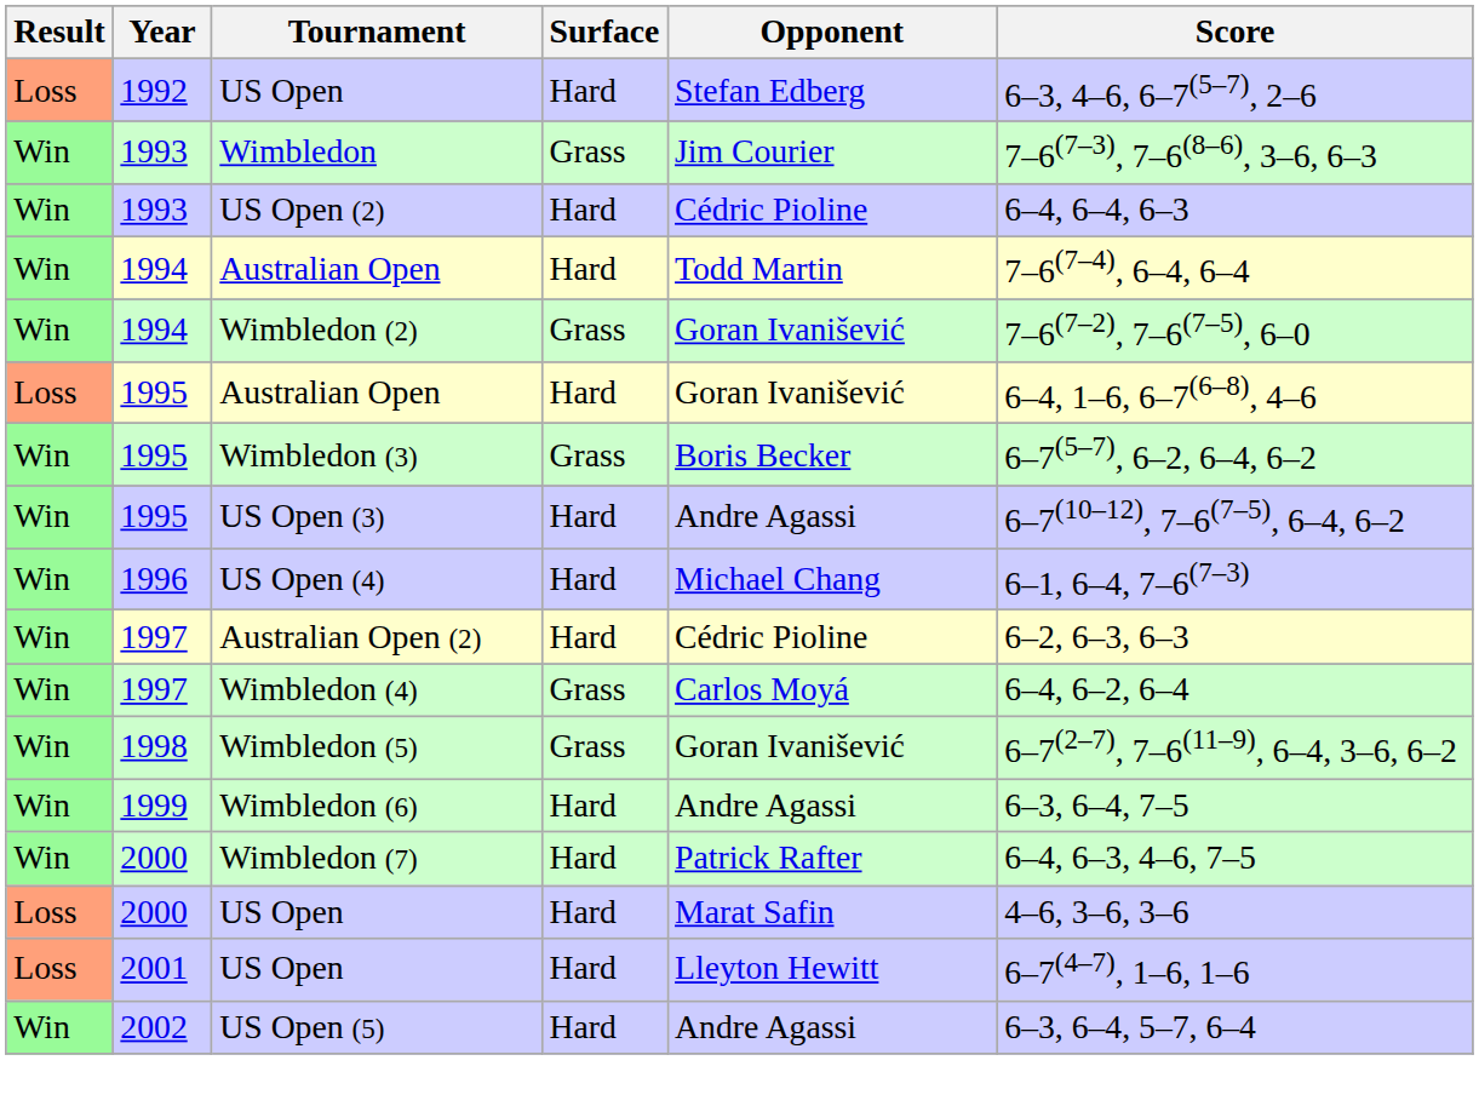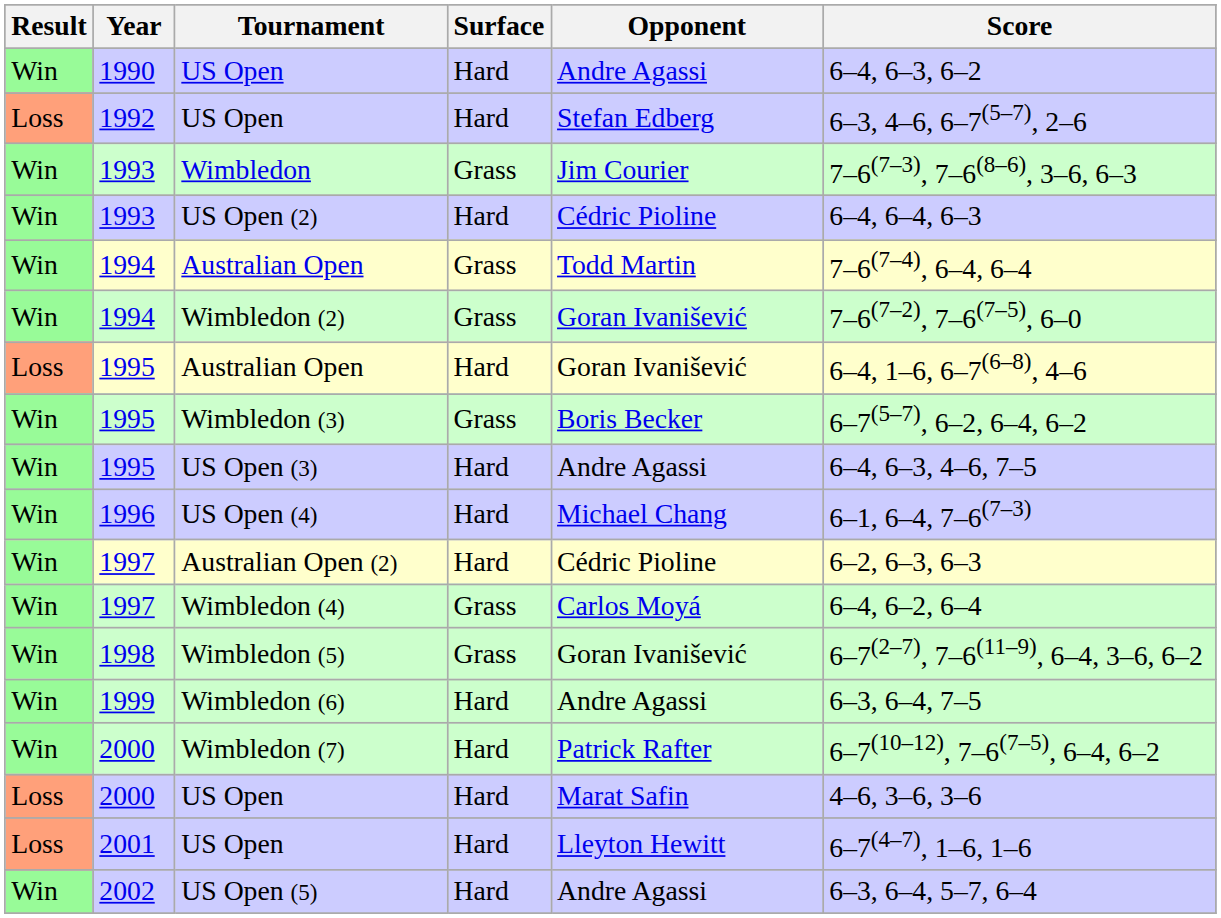 <table class="sortable wikitable">
 <tr>
 <th style="width:40px">Result</th>
 <th style="width:40px">Year</th>
 <th style="width:150px">Tournament</th>
 <th style="width:50px">Surface</th>
 <th style="width:150px">Opponent</th>
 <th style="width:220px" class="unsortable"><strong>Score</strong></th>
+</tr>
+<tr style="background:#ccccff;">
+<td style="background:#98fb98;">Win</td>
+<td><a href='#'>1990</a></td>
+<td><a href='#'>US Open</a></td>
+<td>Hard</td>
+<td> <a href='#'>Andre Agassi</a></td>
+<td>6–4, 6–3, 6–2</td>
 </tr>
 <tr style="background:#ccccff;">
 <td style="background:#ffa07a;">Loss</td>
 <td><a href='#'>1992</a></td>
 <td>US Open</td>
 <td>Hard</td>
 <td> <a href='#'>Stefan Edberg</a></td>
 <td>6–3, 4–6, 6–7<sup>(5–7)</sup>, 2–6</td>
 </tr>
 <tr style="background:#ccffcc;">
 <td style="background:#98fb98;">Win</td>
 <td><a href='#'>1993</a></td>
 <td><a href='#'>Wimbledon</a></td>
 <td>Grass</td>
 <td> <a href='#'>Jim Courier</a></td>
 <td>7–6<sup>(7–3)</sup>, 7–6<sup>(8–6)</sup>, 3–6, 6–3</td>
 </tr>
 <tr style="background:#ccccff;">
 <td style="background:#98fb98;">Win</td>
 <td><a href='#'>1993</a></td>
 <td>US Open <small>(2)</small></td>
 <td>Hard</td>
 <td> <a href='#'>Cédric Pioline</a></td>
 <td>6–4, 6–4, 6–3</td>
 </tr>
 <tr style="background:#ffffcc;">
 <td style="background:#98fb98;">Win</td>
 <td><a href='#'>1994</a></td>
 <td><a href='#'>Australian Open</a></td>
-<td>Hard</td>
+<td>Grass</td>
 <td> <a href='#'>Todd Martin</a></td>
 <td>7–6<sup>(7–4)</sup>, 6–4, 6–4</td>
 </tr>
 <tr style="background:#ccffcc;">
 <td style="background:#98fb98;">Win</td>
 <td><a href='#'>1994</a></td>
 <td>Wimbledon <small>(2)</small></td>
 <td>Grass</td>
 <td> <a href='#'>Goran Ivanišević</a></td>
 <td>7–6<sup>(7–2)</sup>, 7–6<sup>(7–5)</sup>, 6–0</td>
 </tr>
 <tr style="background:#ffffcc;">
 <td style="background:#ffa07a;">Loss</td>
 <td><a href='#'>1995</a></td>
 <td>Australian Open</td>
 <td>Hard</td>
 <td> Goran Ivanišević</td>
 <td>6–4, 1–6, 6–7<sup>(6–8)</sup>, 4–6</td>
 </tr>
 <tr style="background:#ccffcc;">
 <td style="background:#98fb98;">Win</td>
 <td><a href='#'>1995</a></td>
 <td>Wimbledon <small>(3)</small></td>
 <td>Grass</td>
 <td> <a href='#'>Boris Becker</a></td>
 <td>6–7<sup>(5–7)</sup>, 6–2, 6–4, 6–2</td>
 </tr>
 <tr style="background:#ccccff;">
 <td style="background:#98fb98;">Win</td>
 <td><a href='#'>1995</a></td>
 <td>US Open <small>(3)</small></td>
 <td>Hard</td>
 <td> Andre Agassi</td>
-<td>6–7<sup>(10–12)</sup>, 7–6<sup>(7–5)</sup>, 6–4, 6–2</td>
+<td>6–4, 6–3, 4–6, 7–5</td>
 </tr>
 <tr style="background:#ccccff;">
 <td style="background:#98fb98;">Win</td>
 <td><a href='#'>1996</a></td>
 <td>US Open <small>(4)</small></td>
 <td>Hard</td>
 <td> <a href='#'>Michael Chang</a></td>
 <td>6–1, 6–4, 7–6<sup>(7–3)</sup></td>
 </tr>
 <tr style="background:#ffffcc;">
 <td style="background:#98fb98;">Win</td>
 <td><a href='#'>1997</a></td>
 <td>Australian Open <small>(2)</small></td>
 <td>Hard</td>
 <td> Cédric Pioline</td>
 <td>6–2, 6–3, 6–3</td>
 </tr>
 <tr style="background:#ccffcc;">
 <td style="background:#98fb98;">Win</td>
 <td><a href='#'>1997</a></td>
 <td>Wimbledon <small>(4)</small></td>
 <td>Grass</td>
 <td> <a href='#'>Carlos Moyá</a></td>
 <td>6–4, 6–2, 6–4</td>
 </tr>
 <tr style="background:#ccffcc;">
 <td style="background:#98fb98;">Win</td>
 <td><a href='#'>1998</a></td>
 <td>Wimbledon <small>(5)</small></td>
 <td>Grass</td>
 <td> Goran Ivanišević</td>
 <td>6–7<sup>(2–7)</sup>, 7–6<sup>(11–9)</sup>, 6–4, 3–6, 6–2</td>
 </tr>
 <tr style="background:#ccffcc;">
 <td style="background:#98fb98;">Win</td>
 <td><a href='#'>1999</a></td>
 <td>Wimbledon <small>(6)</small></td>
 <td>Hard</td>
 <td> Andre Agassi</td>
 <td>6–3, 6–4, 7–5</td>
 </tr>
 <tr style="background:#ccffcc;">
 <td style="background:#98fb98;">Win</td>
 <td><a href='#'>2000</a></td>
 <td>Wimbledon <small>(7)</small></td>
 <td>Hard</td>
 <td> <a href='#'>Patrick Rafter</a></td>
-<td>6–4, 6–3, 4–6, 7–5</td>
+<td>6–7<sup>(10–12)</sup>, 7–6<sup>(7–5)</sup>, 6–4, 6–2</td>
 </tr>
 <tr style="background:#ccccff;">
 <td style="background:#ffa07a;">Loss</td>
 <td><a href='#'>2000</a></td>
 <td>US Open</td>
 <td>Hard</td>
 <td> <a href='#'>Marat Safin</a></td>
 <td>4–6, 3–6, 3–6</td>
 </tr>
 <tr style="background:#ccccff;">
 <td style="background:#ffa07a;">Loss</td>
 <td><a href='#'>2001</a></td>
 <td>US Open</td>
 <td>Hard</td>
 <td> <a href='#'>Lleyton Hewitt</a></td>
 <td>6–7<sup>(4–7)</sup>, 1–6, 1–6</td>
 </tr>
 <tr style="background:#ccccff;">
 <td style="background:#98fb98;">Win</td>
 <td><a href='#'>2002</a></td>
 <td>US Open <small>(5)</small></td>
 <td>Hard</td>
 <td> Andre Agassi</td>
 <td>6–3, 6–4, 5–7, 6–4</td>
 </tr>
 </table>
